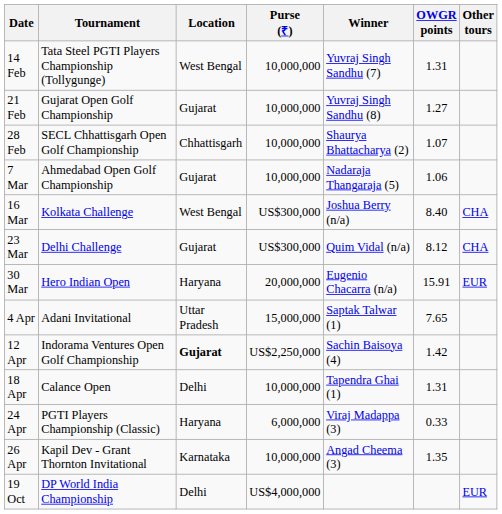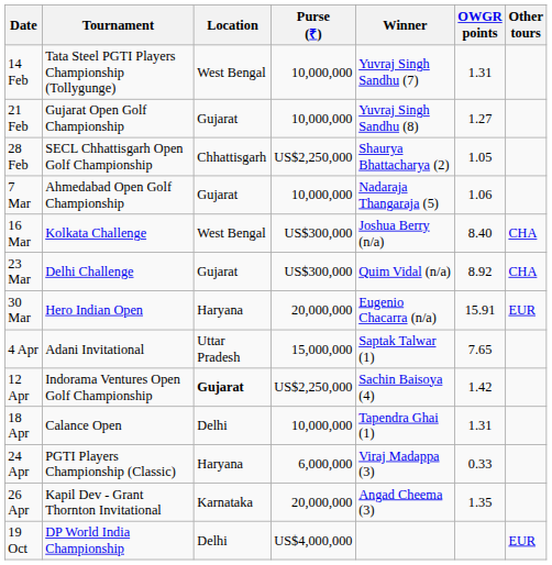 <table class="wikitable" style="font-size:95%">
 <tr>
 <th>Date</th>
 <th>Tournament</th>
 <th>Location</th>
 <th>Purse<br>(<a href='#'>₹</a>)</th>
 <th>Winner</th>
 <th><a href='#'>OWGR</a><br>points</th>
 <th>Other<br>tours</th>
 </tr>
 <tr>
 <td>14 Feb</td>
 <td>Tata Steel PGTI Players Championship (Tollygunge)</td>
 <td>West Bengal</td>
 <td align=right>10,000,000</td>
 <td> <a href='#'>Yuvraj Singh Sandhu</a> (7)</td>
 <td align=center>1.31</td>
 <td></td>
 </tr>
 <tr>
 <td>21 Feb</td>
 <td>Gujarat Open Golf Championship</td>
 <td>Gujarat</td>
 <td align=right>10,000,000</td>
 <td> <a href='#'>Yuvraj Singh Sandhu</a> (8)</td>
 <td align=center>1.27</td>
 <td></td>
 </tr>
 <tr>
 <td>28 Feb</td>
 <td>SECL Chhattisgarh Open Golf Championship</td>
 <td>Chhattisgarh</td>
-<td align=right>10,000,000</td>
+<td align=right>US$2,250,000</td>
 <td> <a href='#'>Shaurya Bhattacharya</a> (2)</td>
-<td align=center>1.07</td>
+<td align=center>1.05</td>
 <td></td>
 </tr>
 <tr>
 <td>7 Mar</td>
 <td>Ahmedabad Open Golf Championship</td>
 <td>Gujarat</td>
 <td align=right>10,000,000</td>
 <td> <a href='#'>Nadaraja Thangaraja</a> (5)</td>
 <td align=center>1.06</td>
 <td></td>
 </tr>
 <tr>
 <td>16 Mar</td>
 <td><a href='#'>Kolkata Challenge</a></td>
 <td>West Bengal</td>
 <td align=right>US$300,000</td>
 <td> <a href='#'>Joshua Berry</a> (n/a)</td>
 <td align=center>8.40</td>
 <td><a href='#'>CHA</a></td>
 </tr>
 <tr>
 <td>23 Mar</td>
 <td><a href='#'>Delhi Challenge</a></td>
 <td>Gujarat</td>
 <td align=right>US$300,000</td>
 <td> <a href='#'>Quim Vidal</a> (n/a)</td>
-<td align=center>8.12</td>
+<td align=center>8.92</td>
 <td><a href='#'>CHA</a></td>
 </tr>
 <tr>
 <td>30 Mar</td>
 <td><a href='#'>Hero Indian Open</a></td>
 <td>Haryana</td>
 <td align=right>20,000,000</td>
 <td> <a href='#'>Eugenio Chacarra</a> (n/a)</td>
 <td align=center>15.91</td>
 <td><a href='#'>EUR</a></td>
 </tr>
 <tr>
 <td>4 Apr</td>
 <td>Adani Invitational</td>
 <td>Uttar Pradesh</td>
 <td align=right>15,000,000</td>
 <td> <a href='#'>Saptak Talwar</a> (1)</td>
 <td align=center>7.65</td>
 <td></td>
 </tr>
 <tr>
 <td>12 Apr</td>
 <td>Indorama Ventures Open Golf Championship</td>
 <td><strong>Gujarat</strong></td>
 <td align=right>US$2,250,000</td>
 <td> <a href='#'>Sachin Baisoya</a> (4)</td>
 <td align=center>1.42</td>
 <td></td>
 </tr>
 <tr>
 <td>18 Apr</td>
 <td>Calance Open</td>
 <td>Delhi</td>
 <td align=right>10,000,000</td>
 <td> <a href='#'>Tapendra Ghai</a> (1)</td>
 <td align=center>1.31</td>
 <td></td>
 </tr>
 <tr>
 <td>24 Apr</td>
 <td>PGTI Players Championship (Classic)</td>
 <td>Haryana</td>
 <td align=right>6,000,000</td>
 <td> <a href='#'>Viraj Madappa</a> (3)</td>
 <td align=center>0.33</td>
 <td></td>
 </tr>
 <tr>
 <td>26 Apr</td>
 <td>Kapil Dev - Grant Thornton Invitational</td>
 <td>Karnataka</td>
-<td align=right>10,000,000</td>
+<td align=right>20,000,000</td>
 <td> <a href='#'>Angad Cheema</a> (3)</td>
 <td align=center>1.35</td>
 <td></td>
 </tr>
 <tr>
 <td>19 Oct</td>
 <td><a href='#'>DP World India Championship</a></td>
 <td>Delhi</td>
 <td align=right>US$4,000,000</td>
 <td></td>
 <td align=center></td>
 <td><a href='#'>EUR</a></td>
 </tr>
 </table>
